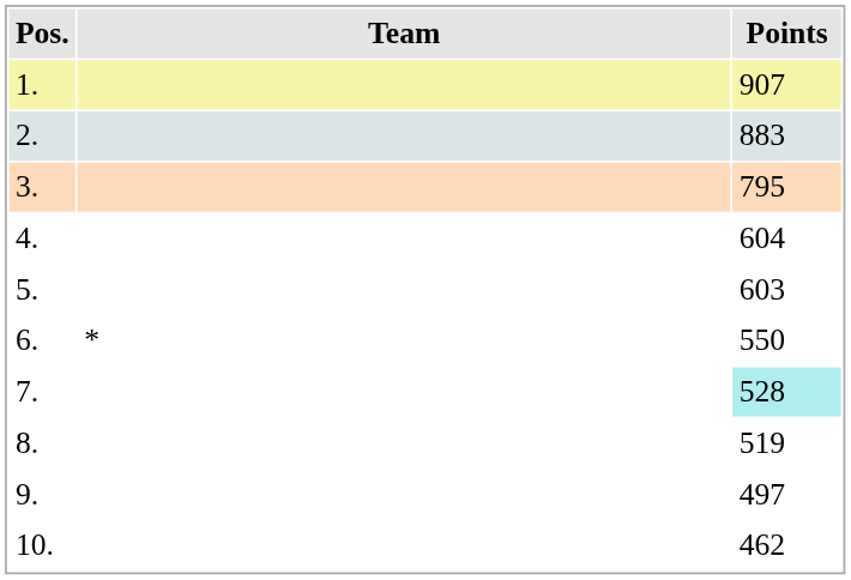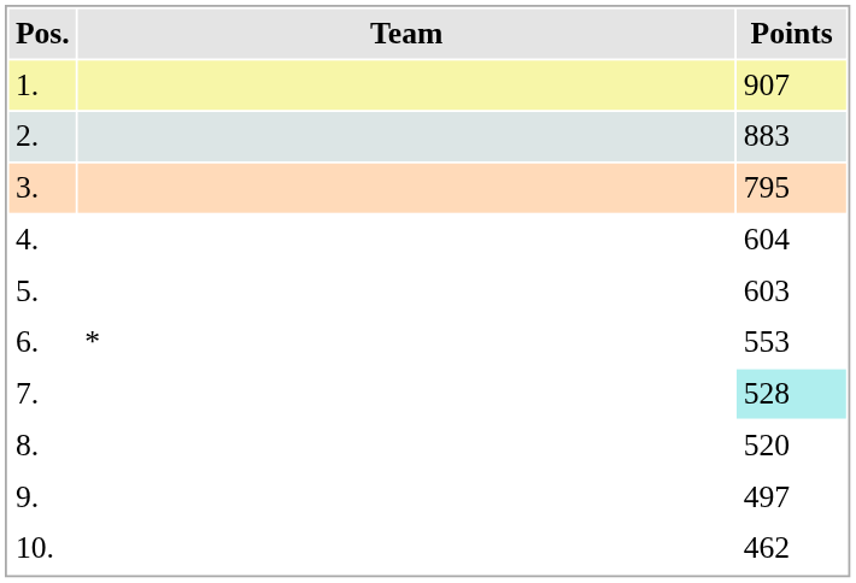 <table cellspacing="1" cellpadding="3" style="border:1px solid #aaa; font-size:90%;">
 <tr style="background:#e4e4e4;">
 <th style="width:10px;">Pos.</th>
 <th style="width:300px;">Team</th>
 <th style="width:45px;">Points</th>
 </tr>
 <tr style="background:#f7f6a8;">
 <td>1.</td>
 <td align="left"><strong></strong></td>
 <td>907</td>
 </tr>
 <tr style="background:#dce5e5;">
 <td>2.</td>
 <td align="left"></td>
 <td>883</td>
 </tr>
 <tr style="background:#ffdab9;">
 <td>3.</td>
 <td align="left"></td>
 <td>795</td>
 </tr>
 <tr>
 <td>4.</td>
 <td align="left"></td>
 <td>604</td>
 </tr>
 <tr>
 <td>5.</td>
 <td align="left"></td>
 <td>603</td>
 </tr>
 <tr>
 <td>6.</td>
 <td align="left">*</td>
-<td>550</td>
+<td>553</td>
 </tr>
 <tr>
 <td>7.</td>
 <td align="left"></td>
 <td style="background: paleturquoise;">528</td>
 </tr>
 <tr>
 <td>8.</td>
 <td align="left"></td>
-<td>519</td>
+<td>520</td>
 </tr>
 <tr>
 <td>9.</td>
 <td align="left"></td>
 <td>497</td>
 </tr>
 <tr>
 <td>10.</td>
 <td align="left"></td>
 <td>462</td>
 </tr>
 </table>
